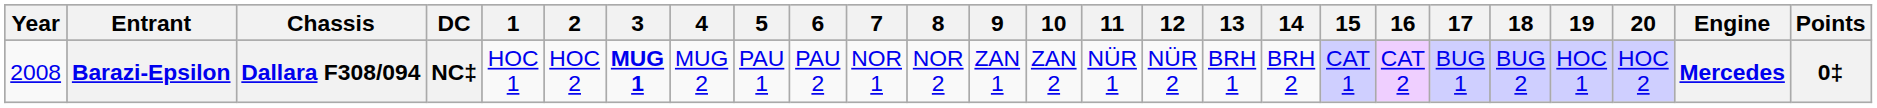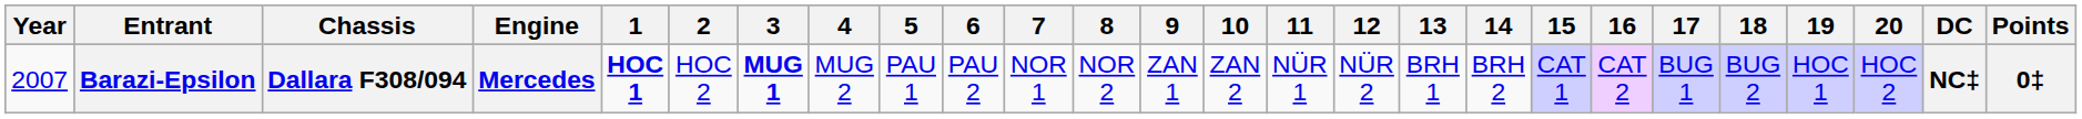 <table class="wikitable" style="text-align:center; font-size:85%">
 <tr>
 <th>Year</th>
 <th>Entrant</th>
 <th>Chassis</th>
-<th>DC</th>
+<th>Engine</th>
 <th>1</th>
 <th>2</th>
 <th>3</th>
 <th>4</th>
 <th>5</th>
 <th>6</th>
 <th>7</th>
 <th>8</th>
 <th>9</th>
 <th>10</th>
 <th>11</th>
 <th>12</th>
 <th>13</th>
 <th>14</th>
 <th>15</th>
 <th>16</th>
 <th>17</th>
 <th>18</th>
 <th>19</th>
 <th>20</th>
-<th>Engine</th>
+<th>DC</th>
 <th>Points</th>
 </tr>
 <tr>
-<td><a href='#'>2008</a></td>
+<td><a href='#'>2007</a></td>
 <th nowrap><a href='#'>Barazi-Epsilon</a></th>
 <th nowrap><a href='#'>Dallara</a> F308/094</th>
-<th>NC‡</th>
-<td><a href='#'>HOC<br>1</a></td>
+<th><a href='#'>Mercedes</a></th>
+<td><strong><a href='#'>HOC<br>1</a></strong></td>
 <td><a href='#'>HOC<br>2</a></td>
 <td><strong><a href='#'>MUG<br>1</a></strong></td>
 <td><a href='#'>MUG<br>2</a></td>
 <td><a href='#'>PAU<br>1</a></td>
 <td><a href='#'>PAU<br>2</a></td>
 <td><a href='#'>NOR<br>1</a></td>
 <td><a href='#'>NOR<br>2</a></td>
 <td><a href='#'>ZAN<br>1</a></td>
 <td><a href='#'>ZAN<br>2</a></td>
 <td><a href='#'>NÜR<br>1</a></td>
 <td><a href='#'>NÜR<br>2</a></td>
 <td><a href='#'>BRH<br>1</a></td>
 <td><a href='#'>BRH<br>2</a></td>
 <td style="background:#CFCFFF;"><a href='#'>CAT<br>1</a><br></td>
 <td style="background:#EFCFFF;"><a href='#'>CAT<br>2</a><br></td>
 <td style="background:#CFCFFF;"><a href='#'>BUG<br>1</a><br></td>
 <td style="background:#CFCFFF;"><a href='#'>BUG<br>2</a><br></td>
 <td style="background:#CFCFFF;"><a href='#'>HOC<br>1</a><br></td>
 <td style="background:#CFCFFF;"><a href='#'>HOC<br>2</a><br></td>
-<th><a href='#'>Mercedes</a></th>
+<th>NC‡</th>
 <th>0‡</th>
 </tr>
 </table>
